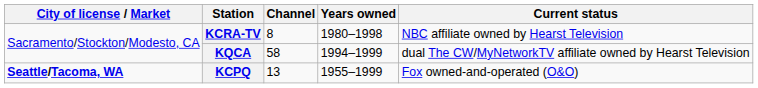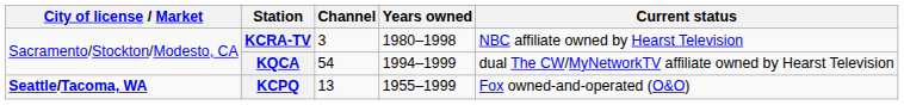 <table class="wikitable">
 <tr>
 <th><a href='#'>City of license</a> / <a href='#'>Market</a></th>
 <th>Station</th>
 <th>Channel</th>
 <th>Years owned</th>
 <th>Current status</th>
 </tr>
 <tr>
 <td rowspan="2"><a href='#'>Sacramento</a>/<a href='#'>Stockton</a>/<a href='#'>Modesto, CA</a></td>
 <th><a href='#'>KCRA-TV</a></th>
-<td>8</td>
+<td>3</td>
 <td>1980–1998</td>
 <td><a href='#'>NBC</a> affiliate owned by <a href='#'>Hearst Television</a></td>
 </tr>
 <tr>
 <th><a href='#'>KQCA</a></th>
-<td>58</td>
+<td>54</td>
 <td>1994–1999</td>
 <td>dual <a href='#'>The CW</a>/<a href='#'>MyNetworkTV</a> affiliate owned by Hearst Television</td>
 </tr>
 <tr>
 <td><strong><a href='#'>Seattle</a>/<a href='#'>Tacoma, WA</a></strong></td>
 <th><a href='#'>KCPQ</a></th>
 <td>13</td>
 <td>1955–1999</td>
 <td><a href='#'>Fox</a> owned-and-operated (<a href='#'>O&O</a>)</td>
 </tr>
 </table>
